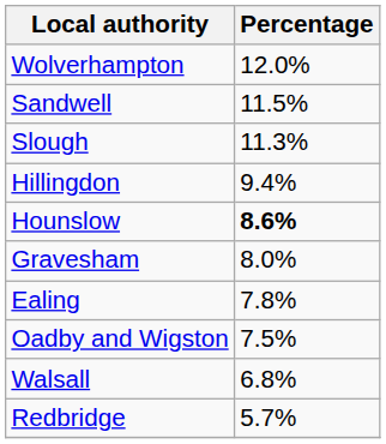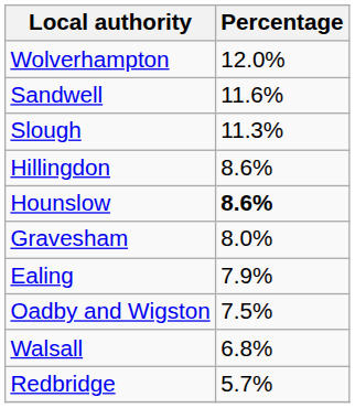 <table class="sortable wikitable floatright">
 <tr>
 <th>Local authority</th>
 <th>Percentage</th>
 </tr>
 <tr>
 <td><a href='#'>Wolverhampton</a></td>
 <td>12.0%</td>
 </tr>
 <tr>
 <td><a href='#'>Sandwell</a></td>
-<td>11.5%</td>
+<td>11.6%</td>
 </tr>
 <tr>
 <td><a href='#'>Slough</a></td>
 <td>11.3%</td>
 </tr>
 <tr>
 <td><a href='#'>Hillingdon</a></td>
-<td>9.4%</td>
+<td>8.6%</td>
 </tr>
 <tr>
 <td><a href='#'>Hounslow</a></td>
 <td><strong>8.6%</strong></td>
 </tr>
 <tr>
 <td><a href='#'>Gravesham</a></td>
 <td>8.0%</td>
 </tr>
 <tr>
 <td><a href='#'>Ealing</a></td>
-<td>7.8%</td>
+<td>7.9%</td>
 </tr>
 <tr>
 <td><a href='#'>Oadby and Wigston</a></td>
 <td>7.5%</td>
 </tr>
 <tr>
 <td><a href='#'>Walsall</a></td>
 <td>6.8%</td>
 </tr>
 <tr>
 <td><a href='#'>Redbridge</a></td>
 <td>5.7%</td>
 </tr>
 <tr>
 </tr>
 </table>
